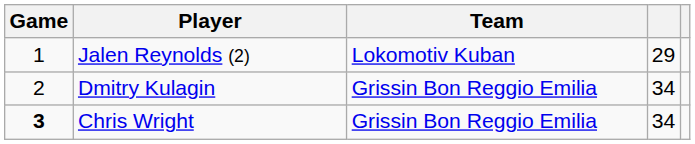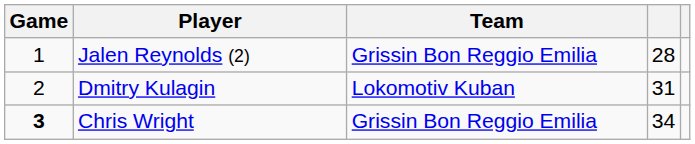 <table class="wikitable sortable" style="text-align: center;">
 <tr>
 <th>Game</th>
 <th style="width:200px;">Player</th>
 <th style="width:220px;">Team</th>
 <th><a href='#'></a></th>
 <th></th>
 </tr>
 <tr>
 <td>1</td>
 <td align="left"> <a href='#'>Jalen Reynolds</a> <small>(2)</small></td>
-<td align="left"> <a href='#'>Lokomotiv Kuban</a></td>
-<td>29</td>
+<td align="left"> <a href='#'>Grissin Bon Reggio Emilia</a></td>
+<td>28</td>
 <td></td>
 </tr>
 <tr>
 <td>2</td>
 <td align="left"> <a href='#'>Dmitry Kulagin</a></td>
-<td align="left"> <a href='#'>Grissin Bon Reggio Emilia</a></td>
-<td>34</td>
+<td align="left"> <a href='#'>Lokomotiv Kuban</a></td>
+<td>31</td>
 <td></td>
 </tr>
 <tr>
 <td><strong>3</strong></td>
 <td align="left"> <a href='#'>Chris Wright</a></td>
 <td align="left"> <a href='#'>Grissin Bon Reggio Emilia</a></td>
 <td>34</td>
 <td></td>
 </tr>
 </table>
